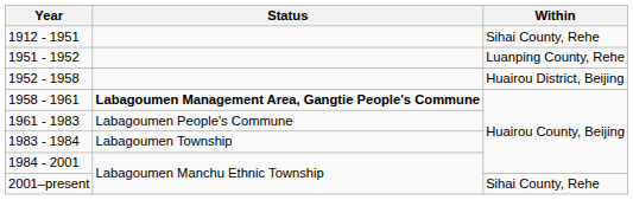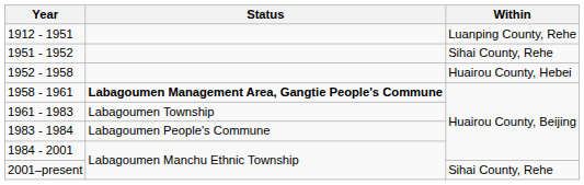 <table class="wikitable">
 <tr>
 <th>Year</th>
 <th>Status</th>
 <th>Within</th>
 </tr>
 <tr>
 <td>1912 - 1951</td>
 <td></td>
-<td>Sihai County, Rehe</td>
+<td>Luanping County, Rehe</td>
 </tr>
 <tr>
 <td>1951 - 1952</td>
 <td></td>
-<td>Luanping County, Rehe</td>
+<td>Sihai County, Rehe</td>
 </tr>
 <tr>
 <td>1952 - 1958</td>
 <td></td>
-<td>Huairou District, Beijing</td>
+<td>Huairou County, Hebei</td>
 </tr>
 <tr>
 <td>1958 - 1961</td>
 <td><strong>Labagoumen Management Area, Gangtie People's Commune</strong></td>
 <td rowspan="4">Huairou County, Beijing</td>
 </tr>
 <tr>
 <td>1961 - 1983</td>
-<td>Labagoumen People's Commune</td>
+<td>Labagoumen Township</td>
 </tr>
 <tr>
 <td>1983 - 1984</td>
-<td>Labagoumen Township</td>
+<td>Labagoumen People's Commune</td>
 </tr>
 <tr>
 <td>1984 - 2001</td>
 <td rowspan="2">Labagoumen Manchu Ethnic Township</td>
 </tr>
 <tr>
 <td>2001–present</td>
 <td>Sihai County, Rehe</td>
 </tr>
 </table>
